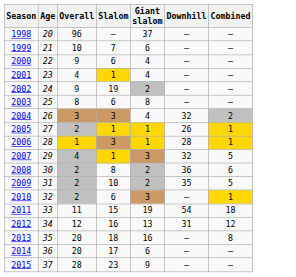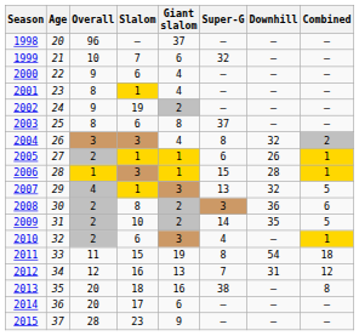 <table class=wikitable style="text-align:center">
 <tr>
 <th>Season</th>
 <th>Age</th>
 <th>Overall</th>
 <th>Slalom</th>
 <th>Giant<br>slalom</th>
+<th>Super-G</th>
 <th>Downhill</th>
 <th>Combined</th>
 </tr>
 <tr>
 <td><a href='#'>1998</a></td>
 <td><em>20</em></td>
 <td>96</td>
 <td>—</td>
 <td>37</td>
 <td>—</td>
 <td>—</td>
+<td>—</td>
 </tr>
 <tr>
 <td><a href='#'>1999</a></td>
 <td><em>21</em></td>
 <td>10</td>
 <td>7</td>
 <td>6</td>
+<td>32</td>
 <td>—</td>
 <td>—</td>
 </tr>
 <tr>
 <td><a href='#'>2000</a></td>
 <td><em>22</em></td>
 <td>9</td>
 <td>6</td>
 <td>4</td>
 <td>—</td>
 <td>—</td>
+<td>—</td>
 </tr>
 <tr>
 <td><a href='#'>2001</a></td>
 <td><em>23</em></td>
-<td>4</td>
+<td>8</td>
 <td bgcolor="gold">1</td>
 <td>4</td>
+<td>—</td>
 <td>—</td>
 <td>—</td>
 </tr>
 <tr>
 <td><a href='#'>2002</a></td>
 <td><em>24</em></td>
 <td>9</td>
 <td>19</td>
 <td bgcolor="silver">2</td>
 <td>—</td>
 <td>—</td>
+<td>—</td>
 </tr>
 <tr>
 <td><a href='#'>2003</a></td>
 <td><em>25</em></td>
 <td>8</td>
 <td>6</td>
 <td>8</td>
+<td>37</td>
 <td>—</td>
 <td>—</td>
 </tr>
 <tr>
 <td><a href='#'>2004</a></td>
 <td><em>26</em></td>
 <td bgcolor="cc9966">3</td>
 <td bgcolor="cc9966">3</td>
 <td>4</td>
+<td>8</td>
 <td>32</td>
 <td bgcolor="silver">2</td>
 </tr>
 <tr>
 <td><a href='#'>2005</a></td>
 <td><em>27</em></td>
 <td bgcolor="silver">2</td>
 <td bgcolor="gold">1</td>
 <td bgcolor="gold">1</td>
+<td>6</td>
 <td>26</td>
 <td bgcolor="gold">1</td>
 </tr>
 <tr>
 <td><a href='#'>2006</a></td>
 <td><em>28</em></td>
 <td bgcolor="gold">1</td>
 <td bgcolor="cc9966">3</td>
 <td bgcolor="gold">1</td>
+<td>15</td>
 <td>28</td>
 <td bgcolor="gold">1</td>
 </tr>
 <tr>
 <td><a href='#'>2007</a></td>
 <td><em>29</em></td>
 <td bgcolor="silver">4</td>
 <td bgcolor="gold">1</td>
 <td bgcolor="cc9966">3</td>
+<td>13</td>
 <td>32</td>
 <td>5</td>
 </tr>
 <tr>
 <td><a href='#'>2008</a></td>
 <td><em>30</em></td>
 <td bgcolor="silver">2</td>
 <td>8</td>
 <td bgcolor="silver">2</td>
+<td bgcolor="cc9966">3</td>
 <td>36</td>
 <td>6</td>
 </tr>
 <tr>
 <td><a href='#'>2009</a></td>
 <td><em>31</em></td>
 <td bgcolor="silver">2</td>
 <td>10</td>
 <td bgcolor="silver">2</td>
+<td>14</td>
 <td>35</td>
 <td>5</td>
 </tr>
 <tr>
 <td><a href='#'>2010</a></td>
 <td><em>32</em></td>
 <td bgcolor="silver">2</td>
 <td>6</td>
 <td bgcolor="cc9966">3</td>
+<td>4</td>
 <td>—</td>
 <td bgcolor="gold">1</td>
 </tr>
 <tr>
 <td><a href='#'>2011</a></td>
 <td><em>33</em></td>
 <td>11</td>
 <td>15</td>
 <td>19</td>
+<td>8</td>
 <td>54</td>
 <td>18</td>
 </tr>
 <tr>
 <td><a href='#'>2012</a></td>
 <td><em>34</em></td>
 <td>12</td>
 <td>16</td>
 <td>13</td>
+<td>7</td>
 <td>31</td>
 <td>12</td>
 </tr>
 <tr>
 <td><a href='#'>2013</a></td>
 <td><em>35</em></td>
 <td>20</td>
 <td>18</td>
 <td>16</td>
+<td>38</td>
 <td>—</td>
 <td>8</td>
 </tr>
 <tr>
 <td><a href='#'>2014</a></td>
 <td><em>36</em></td>
 <td>20</td>
 <td>17</td>
 <td>6</td>
 <td>—</td>
 <td>—</td>
+<td>—</td>
 </tr>
 <tr>
 <td><a href='#'>2015</a></td>
 <td><em>37</em></td>
 <td>28</td>
 <td>23</td>
 <td>9</td>
 <td>—</td>
 <td>—</td>
+<td>—</td>
 </tr>
 </table>
